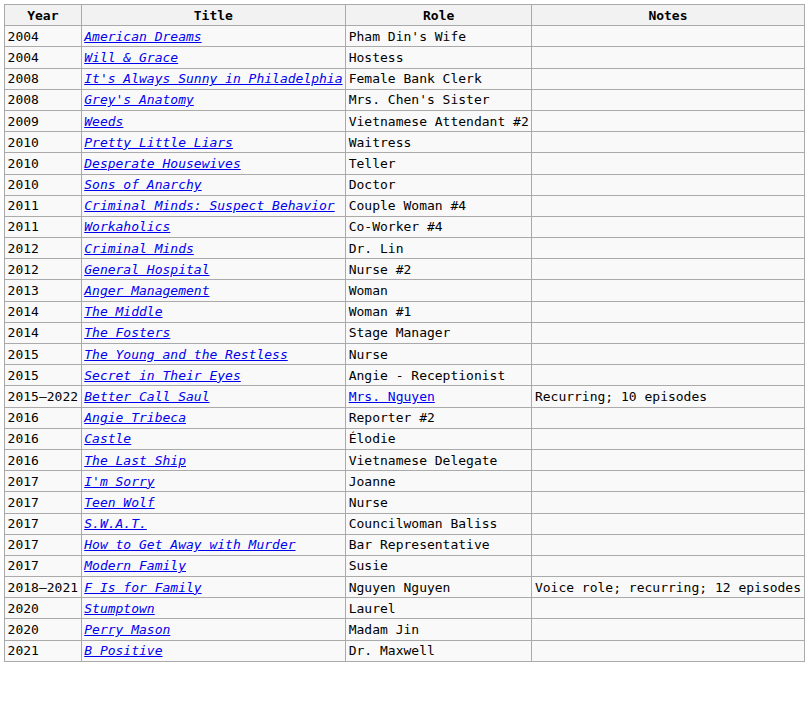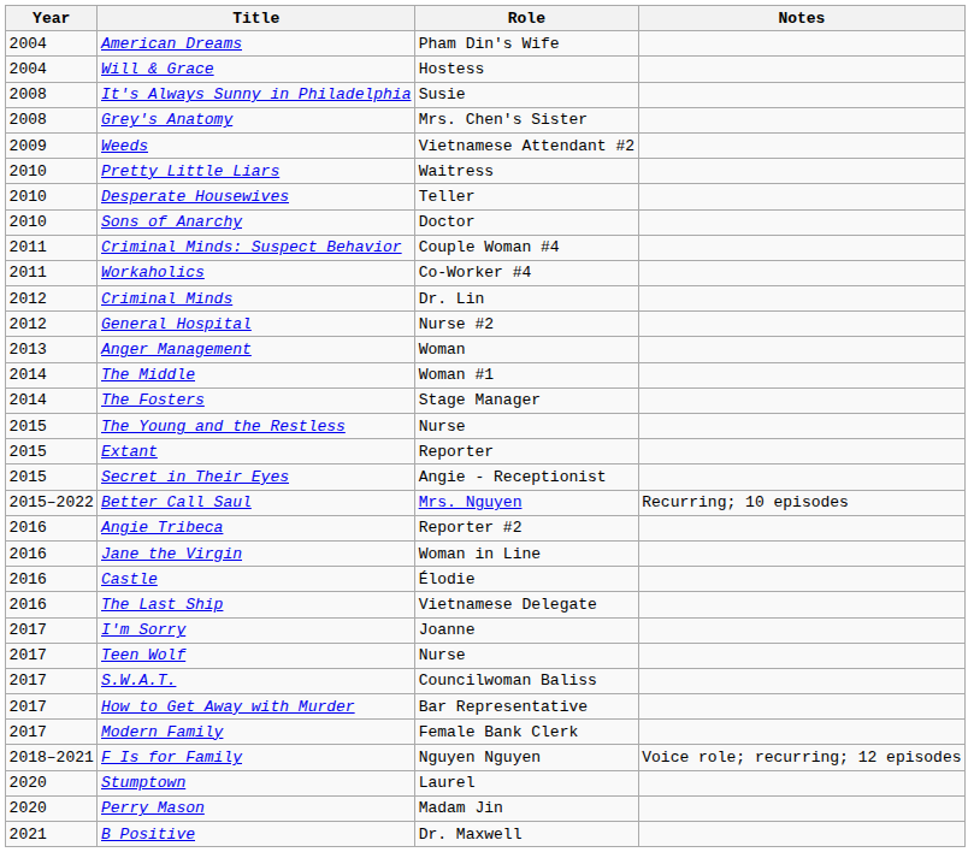 <table class="wikitable sortable">
 <tr>
 <th>Year</th>
 <th>Title</th>
 <th>Role</th>
 <th>Notes</th>
 </tr>
 <tr>
 <td>2004</td>
 <td><em><a href='#'>American Dreams</a></em></td>
 <td>Pham Din's Wife</td>
 <td></td>
 </tr>
 <tr>
 <td>2004</td>
 <td><em><a href='#'>Will & Grace</a></em></td>
 <td>Hostess</td>
 <td></td>
 </tr>
 <tr>
 <td>2008</td>
 <td><em><a href='#'>It's Always Sunny in Philadelphia</a></em></td>
-<td>Female Bank Clerk</td>
+<td>Susie</td>
 <td></td>
 </tr>
 <tr>
 <td>2008</td>
 <td><em><a href='#'>Grey's Anatomy</a></em></td>
 <td>Mrs. Chen's Sister</td>
 <td></td>
 </tr>
 <tr>
 <td>2009</td>
 <td><em><a href='#'>Weeds</a></em></td>
 <td>Vietnamese Attendant #2</td>
 <td></td>
 </tr>
 <tr>
 <td>2010</td>
 <td><em><a href='#'>Pretty Little Liars</a></em></td>
 <td>Waitress</td>
 <td></td>
 </tr>
 <tr>
 <td>2010</td>
 <td><em><a href='#'>Desperate Housewives</a></em></td>
 <td>Teller</td>
 <td></td>
 </tr>
 <tr>
 <td>2010</td>
 <td><em><a href='#'>Sons of Anarchy</a></em></td>
 <td>Doctor</td>
 <td></td>
 </tr>
 <tr>
 <td>2011</td>
 <td><em><a href='#'>Criminal Minds: Suspect Behavior</a></em></td>
 <td>Couple Woman #4</td>
 <td></td>
 </tr>
 <tr>
 <td>2011</td>
 <td><em><a href='#'>Workaholics</a></em></td>
 <td>Co-Worker #4</td>
 <td></td>
 </tr>
 <tr>
 <td>2012</td>
 <td><em><a href='#'>Criminal Minds</a></em></td>
 <td>Dr. Lin</td>
 <td></td>
 </tr>
 <tr>
 <td>2012</td>
 <td><em><a href='#'>General Hospital</a></em></td>
 <td>Nurse #2</td>
 <td></td>
 </tr>
 <tr>
 <td>2013</td>
 <td><em><a href='#'>Anger Management</a></em></td>
 <td>Woman</td>
 <td></td>
 </tr>
 <tr>
 <td>2014</td>
 <td><em><a href='#'>The Middle</a></em></td>
 <td>Woman #1</td>
 <td></td>
 </tr>
 <tr>
 <td>2014</td>
 <td><em><a href='#'>The Fosters</a></em></td>
 <td>Stage Manager</td>
 <td></td>
 </tr>
 <tr>
 <td>2015</td>
 <td><em><a href='#'>The Young and the Restless</a></em></td>
 <td>Nurse</td>
 <td></td>
 </tr>
 <tr>
 <td>2015</td>
+<td><em><a href='#'>Extant</a></em></td>
+<td>Reporter</td>
+<td></td>
+</tr>
+<tr>
+<td>2015</td>
 <td><em><a href='#'>Secret in Their Eyes</a></em></td>
 <td>Angie - Receptionist</td>
 <td></td>
 </tr>
 <tr>
 <td>2015–2022</td>
 <td><em><a href='#'>Better Call Saul</a></em></td>
 <td><a href='#'>Mrs. Nguyen</a></td>
 <td>Recurring; 10 episodes</td>
 </tr>
 <tr>
 <td>2016</td>
 <td><em><a href='#'>Angie Tribeca</a></em></td>
 <td>Reporter #2</td>
+<td></td>
+</tr>
+<tr>
+<td>2016</td>
+<td><em><a href='#'>Jane the Virgin</a></em></td>
+<td>Woman in Line</td>
 <td></td>
 </tr>
 <tr>
 <td>2016</td>
 <td><em><a href='#'>Castle</a></em></td>
 <td>Élodie</td>
 <td></td>
 </tr>
 <tr>
 <td>2016</td>
 <td><em><a href='#'>The Last Ship</a></em></td>
 <td>Vietnamese Delegate</td>
 <td></td>
 </tr>
 <tr>
 <td>2017</td>
 <td><em><a href='#'>I'm Sorry</a></em></td>
 <td>Joanne</td>
 <td></td>
 </tr>
 <tr>
 <td>2017</td>
 <td><em><a href='#'>Teen Wolf</a></em></td>
 <td>Nurse</td>
 <td></td>
 </tr>
 <tr>
 <td>2017</td>
 <td><em><a href='#'>S.W.A.T.</a></em></td>
 <td>Councilwoman Baliss</td>
 <td></td>
 </tr>
 <tr>
 <td>2017</td>
 <td><em><a href='#'>How to Get Away with Murder</a></em></td>
 <td>Bar Representative</td>
 <td></td>
 </tr>
 <tr>
 <td>2017</td>
 <td><em><a href='#'>Modern Family</a></em></td>
-<td>Susie</td>
+<td>Female Bank Clerk</td>
 <td></td>
 </tr>
 <tr>
 <td>2018–2021</td>
 <td><em><a href='#'>F Is for Family</a></em></td>
 <td>Nguyen Nguyen</td>
 <td>Voice role; recurring; 12 episodes</td>
 </tr>
 <tr>
 <td>2020</td>
 <td><em><a href='#'>Stumptown</a></em></td>
 <td>Laurel</td>
 <td></td>
 </tr>
 <tr>
 <td>2020</td>
 <td><em><a href='#'>Perry Mason</a></em></td>
 <td>Madam Jin</td>
 <td></td>
 </tr>
 <tr>
 <td>2021</td>
 <td><em><a href='#'>B Positive</a></em></td>
 <td>Dr. Maxwell</td>
 <td></td>
 </tr>
 </table>
